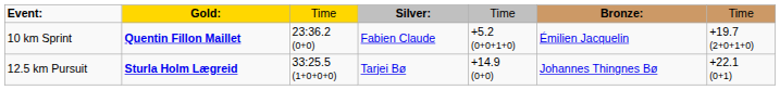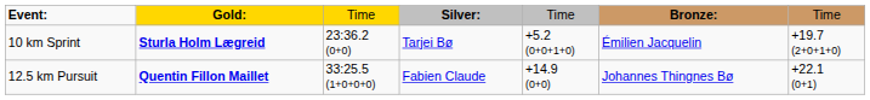 <table class="wikitable" width=85%>
 <tr>
 <td><strong>Event:</strong></td>
 <td style="text-align:center;background-color:gold;"><strong>Gold:</strong></td>
 <td style="text-align:center;background-color:gold;">Time</td>
 <td style="text-align:center;background-color:silver;"><strong>Silver:</strong></td>
 <td style="text-align:center;background-color:silver;">Time</td>
 <td style="text-align:center;background-color:#CC9966;"><strong>Bronze:</strong></td>
 <td style="text-align:center;background-color:#CC9966;">Time</td>
 </tr>
 <tr>
 <td>10 km Sprint</td>
-<td><strong><a href='#'>Quentin Fillon Maillet</a></strong><br><small></small></td>
+<td><strong><a href='#'>Sturla Holm Lægreid</a></strong><br><small></small></td>
 <td>23:36.2<br><small>(0+0)</small></td>
-<td><a href='#'>Fabien Claude</a><br><small></small></td>
+<td><a href='#'>Tarjei Bø</a><br><small></small></td>
 <td>+5.2<br><small>(0+0+1+0)</small></td>
 <td><a href='#'>Émilien Jacquelin</a><br><small></small></td>
 <td>+19.7<br><small>(2+0+1+0)</small></td>
 </tr>
 <tr>
 <td>12.5 km Pursuit</td>
-<td><strong><a href='#'>Sturla Holm Lægreid</a></strong><br><small></small></td>
+<td><strong><a href='#'>Quentin Fillon Maillet</a></strong><br><small></small></td>
 <td>33:25.5<br><small>(1+0+0+0)</small></td>
-<td><a href='#'>Tarjei Bø</a><br><small></small></td>
+<td><a href='#'>Fabien Claude</a><br><small></small></td>
 <td>+14.9<br><small>(0+0)</small></td>
 <td><a href='#'>Johannes Thingnes Bø</a><br><small></small></td>
 <td>+22.1<br><small>(0+1)</small></td>
 </tr>
 </table>
